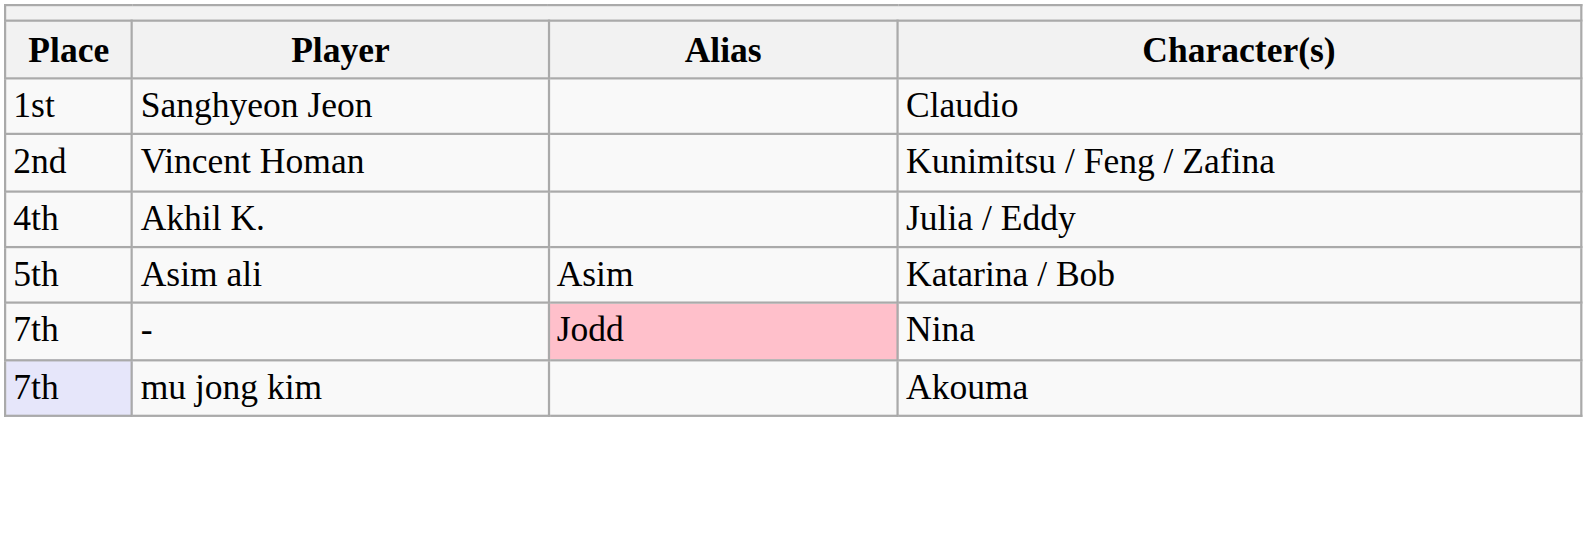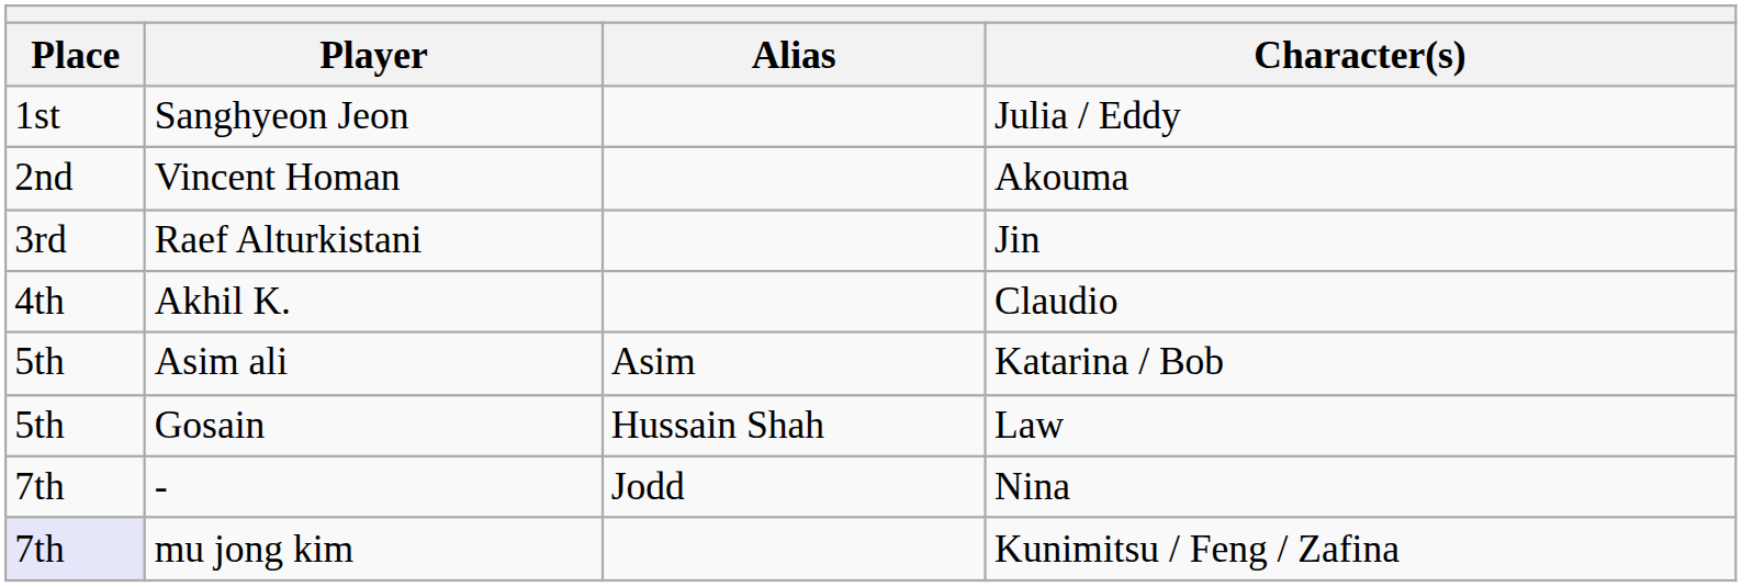 <table class="wikitable">
 <tr>
 <th colspan="4"> </th>
 </tr>
 <tr>
 <th style="width:50px;">Place</th>
 <th style="width:180px;">Player</th>
 <th style="width:150px;">Alias</th>
 <th style="width:300px;">Character(s)</th>
 </tr>
 <tr>
 <td>1st</td>
 <td> Sanghyeon Jeon</td>
 <td></td>
-<td>Claudio</td>
+<td>Julia / Eddy</td>
 </tr>
 <tr>
 <td>2nd</td>
 <td> Vincent Homan</td>
 <td></td>
-<td>Kunimitsu / Feng / Zafina</td>
+<td>Akouma</td>
+</tr>
+<tr>
+<td>3rd</td>
+<td> Raef Alturkistani</td>
+<td></td>
+<td>Jin</td>
 </tr>
 <tr>
 <td>4th</td>
 <td> Akhil K.</td>
 <td></td>
-<td>Julia / Eddy</td>
+<td>Claudio</td>
 </tr>
 <tr>
 <td>5th</td>
 <td> Asim ali</td>
 <td>Asim</td>
 <td>Katarina / Bob</td>
 </tr>
 <tr>
+<td>5th</td>
+<td> Gosain</td>
+<td>Hussain Shah</td>
+<td>Law</td>
+</tr>
+<tr>
 <td>7th</td>
 <td> -</td>
-<td style="background: pink;">Jodd</td>
+<td>Jodd</td>
 <td>Nina</td>
 </tr>
 <tr>
 <td style="background: lavender;">7th</td>
 <td> mu jong kim</td>
 <td></td>
-<td>Akouma</td>
+<td>Kunimitsu / Feng / Zafina</td>
 </tr>
 </table>
